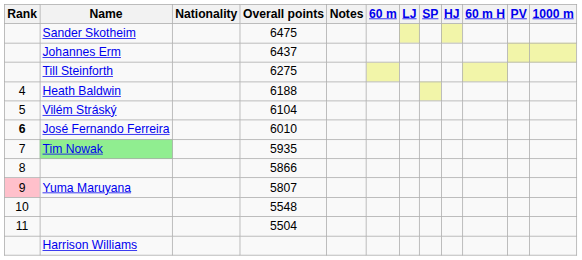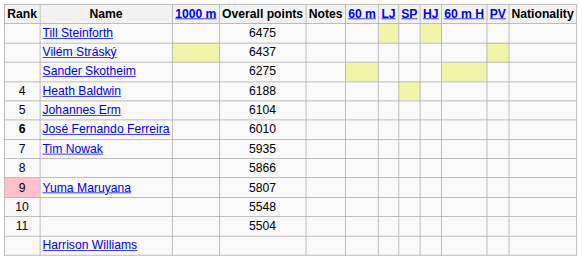 <table class="wikitable sortable" style="text-align:center">
 <tr>
 <th>Rank</th>
 <th>Name</th>
-<th>Nationality</th>
+<th><a href='#'>1000 m</a></th>
 <th>Overall points</th>
 <th>Notes</th>
 <th><a href='#'>60 m</a></th>
 <th><a href='#'>LJ</a></th>
 <th><a href='#'>SP</a></th>
 <th><a href='#'>HJ</a></th>
 <th><a href='#'>60 m H</a></th>
 <th><a href='#'>PV</a></th>
-<th><a href='#'>1000 m</a></th>
+<th>Nationality</th>
 </tr>
 <tr>
 <td></td>
-<td align="left"><a href='#'>Sander Skotheim</a></td>
-<td align="left"></td>
+<td align="left"><a href='#'>Till Steinforth</a></td>
+<td></td>
 <td>6475</td>
 <td></td>
 <td></td>
 <td bgcolor=#F2F5A9></td>
 <td></td>
 <td bgcolor=#F2F5A9></td>
 <td></td>
 <td></td>
-<td></td>
+<td align="left"></td>
 </tr>
 <tr>
 <td></td>
-<td align="left"><a href='#'>Johannes Erm</a></td>
-<td align="left"></td>
+<td align="left"><a href='#'>Vilém Stráský</a></td>
+<td bgcolor=#F2F5A9></td>
 <td>6437</td>
 <td></td>
 <td></td>
 <td></td>
 <td></td>
 <td></td>
 <td></td>
 <td bgcolor=#F2F5A9></td>
-<td bgcolor=#F2F5A9></td>
+<td align="left"></td>
 </tr>
 <tr>
 <td></td>
-<td align="left"><a href='#'>Till Steinforth</a></td>
-<td align="left"></td>
+<td align="left"><a href='#'>Sander Skotheim</a></td>
+<td></td>
 <td>6275</td>
 <td></td>
 <td bgcolor=#F2F5A9></td>
 <td></td>
 <td></td>
 <td></td>
 <td bgcolor=#F2F5A9></td>
 <td></td>
-<td></td>
+<td align="left"></td>
 </tr>
 <tr>
 <td>4</td>
 <td align="left"><a href='#'>Heath Baldwin</a></td>
-<td align="left"></td>
+<td></td>
 <td>6188</td>
 <td></td>
 <td></td>
 <td></td>
 <td bgcolor=#F2F5A9></td>
 <td></td>
 <td></td>
 <td></td>
-<td></td>
+<td align="left"></td>
 </tr>
 <tr>
 <td>5</td>
-<td align="left"><a href='#'>Vilém Stráský</a></td>
-<td align="left"></td>
+<td align="left"><a href='#'>Johannes Erm</a></td>
+<td></td>
 <td>6104</td>
 <td></td>
 <td></td>
 <td></td>
 <td></td>
 <td></td>
 <td></td>
 <td></td>
-<td></td>
+<td align="left"></td>
 </tr>
 <tr>
 <td><strong>6</strong></td>
 <td align="left"><a href='#'>José Fernando Ferreira</a></td>
-<td align=left></td>
+<td></td>
 <td>6010</td>
 <td></td>
 <td></td>
 <td></td>
 <td></td>
 <td></td>
 <td></td>
 <td></td>
-<td></td>
+<td align=left></td>
 </tr>
 <tr>
 <td>7</td>
-<td align="left" style="background: lightgreen;"><a href='#'>Tim Nowak</a></td>
-<td align=left></td>
+<td align="left"><a href='#'>Tim Nowak</a></td>
+<td></td>
 <td>5935</td>
 <td></td>
 <td></td>
 <td></td>
 <td></td>
 <td></td>
 <td></td>
 <td></td>
-<td></td>
+<td align=left></td>
 </tr>
 <tr>
 <td>8</td>
 <td align="left"></td>
-<td align=left></td>
+<td></td>
 <td>5866</td>
 <td></td>
 <td></td>
 <td></td>
 <td></td>
 <td></td>
 <td></td>
 <td></td>
-<td></td>
+<td align=left></td>
 </tr>
 <tr>
 <td style="background: pink;">9</td>
 <td align="left"><a href='#'>Yuma Maruyana</a></td>
-<td align=left></td>
+<td></td>
 <td>5807</td>
 <td></td>
 <td></td>
 <td></td>
 <td></td>
 <td></td>
 <td></td>
 <td></td>
-<td></td>
+<td align=left></td>
 </tr>
 <tr>
 <td>10</td>
 <td align="left"></td>
-<td align=left></td>
+<td></td>
 <td>5548</td>
 <td></td>
 <td></td>
 <td></td>
 <td></td>
 <td></td>
 <td></td>
 <td></td>
-<td></td>
+<td align=left></td>
 </tr>
 <tr>
 <td>11</td>
 <td align="left"></td>
-<td align=left></td>
+<td></td>
 <td>5504</td>
 <td></td>
 <td></td>
 <td></td>
 <td></td>
 <td></td>
 <td></td>
 <td></td>
-<td></td>
+<td align=left></td>
 </tr>
 <tr>
 <td></td>
 <td align=left><a href='#'>Harrison Williams</a></td>
-<td align=left></td>
 <td></td>
 <td></td>
 <td></td>
 <td></td>
 <td></td>
 <td></td>
 <td></td>
 <td></td>
 <td></td>
+<td align=left></td>
 </tr>
 </table>
